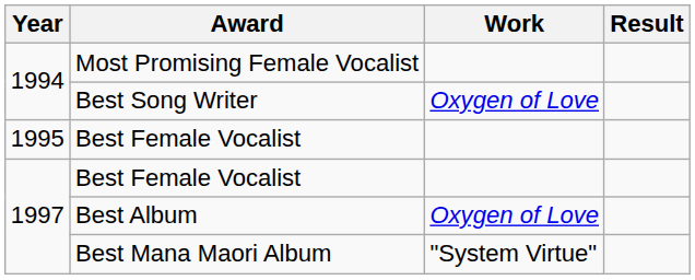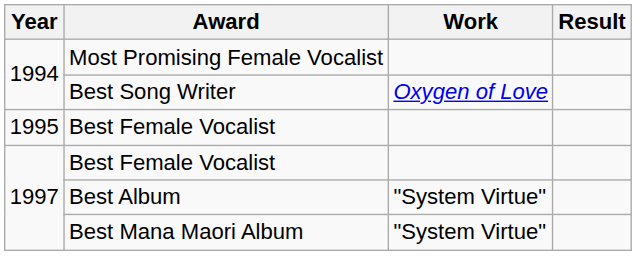 <table class="wikitable sortable">
 <tr>
 <th>Year</th>
 <th>Award</th>
 <th>Work</th>
 <th>Result</th>
 </tr>
 <tr>
 <td rowspan=2>1994</td>
 <td>Most Promising Female Vocalist</td>
 <td></td>
 <td></td>
 </tr>
 <tr>
 <td>Best Song Writer</td>
 <td><em><a href='#'>Oxygen of Love</a></em></td>
 <td></td>
 </tr>
 <tr>
 <td>1995</td>
 <td>Best Female Vocalist</td>
 <td></td>
 <td></td>
 </tr>
 <tr>
 <td rowspan=3>1997</td>
 <td>Best Female Vocalist</td>
 <td></td>
 <td></td>
 </tr>
 <tr>
 <td>Best Album</td>
-<td><em><a href='#'>Oxygen of Love</a></em></td>
+<td>"System Virtue"</td>
 <td></td>
 </tr>
 <tr>
 <td>Best Mana Maori Album</td>
 <td>"System Virtue"</td>
 <td></td>
 </tr>
 </table>
